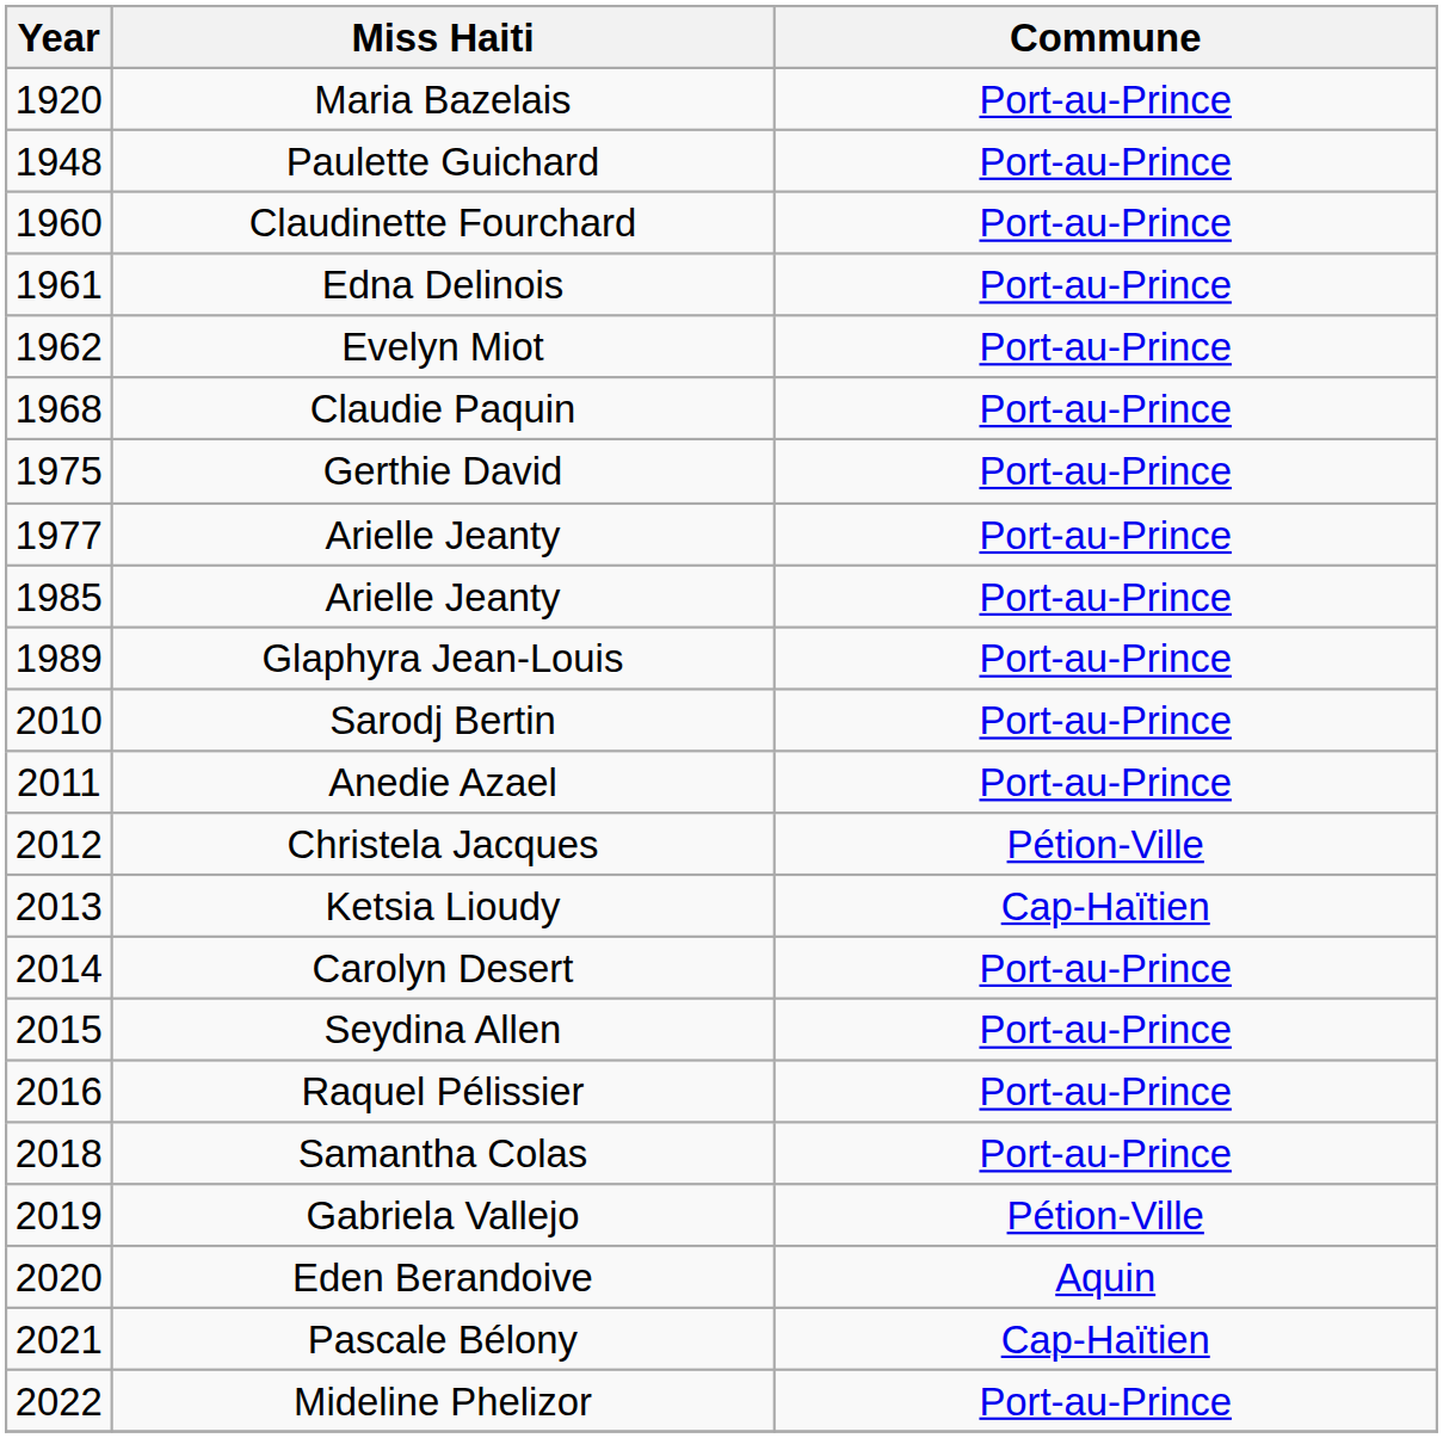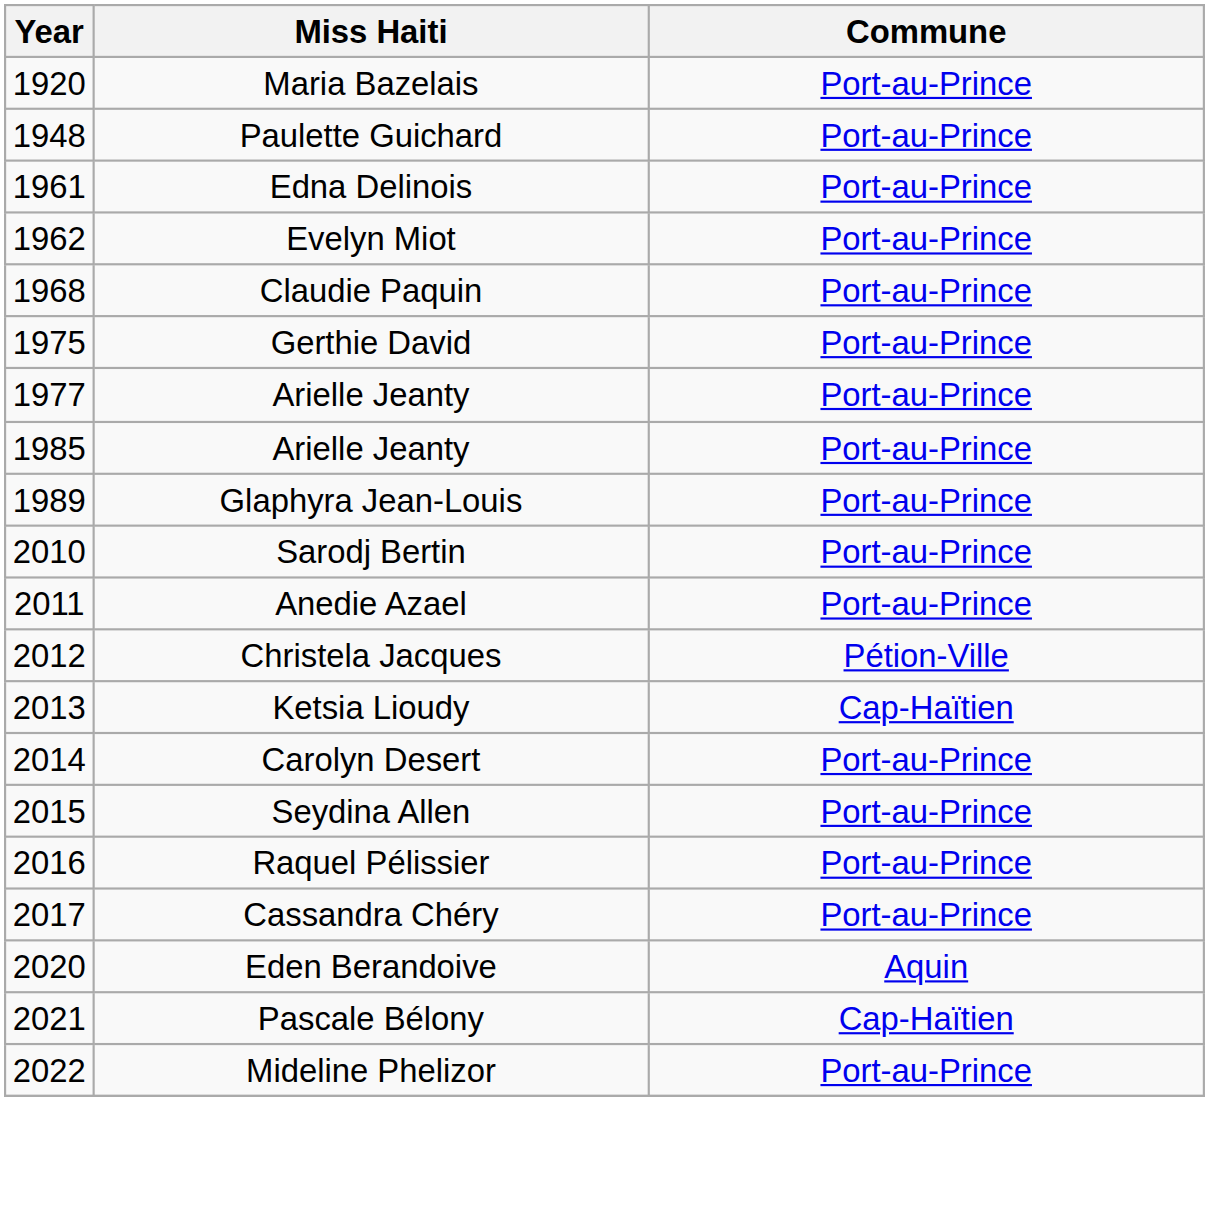 <table class="wikitable sortable" style="font-size:95%; text-align:center;">
 <tr>
 <th !width="60">Year</th>
 <th width="250">Miss Haiti</th>
 <th width="250">Commune</th>
 </tr>
 <tr>
 <td>1920</td>
 <td>Maria Bazelais</td>
 <td><a href='#'>Port-au-Prince</a></td>
 </tr>
 <tr>
 <td>1948</td>
 <td>Paulette Guichard</td>
-<td><a href='#'>Port-au-Prince</a></td>
-</tr>
-<tr>
-<td>1960</td>
-<td>Claudinette Fourchard</td>
 <td><a href='#'>Port-au-Prince</a></td>
 </tr>
 <tr>
 <td>1961</td>
 <td>Edna Delinois</td>
 <td><a href='#'>Port-au-Prince</a></td>
 </tr>
 <tr>
 <td>1962</td>
 <td>Evelyn Miot</td>
 <td><a href='#'>Port-au-Prince</a></td>
 </tr>
 <tr>
 <td>1968</td>
 <td>Claudie Paquin</td>
 <td><a href='#'>Port-au-Prince</a></td>
 </tr>
 <tr>
 <td>1975</td>
 <td>Gerthie David</td>
 <td><a href='#'>Port-au-Prince</a></td>
 </tr>
 <tr>
 <td>1977</td>
 <td>Arielle Jeanty</td>
 <td><a href='#'>Port-au-Prince</a></td>
 </tr>
 <tr>
 <td>1985</td>
 <td>Arielle Jeanty</td>
 <td><a href='#'>Port-au-Prince</a></td>
 </tr>
 <tr>
 <td>1989</td>
 <td>Glaphyra Jean-Louis</td>
 <td><a href='#'>Port-au-Prince</a></td>
 </tr>
 <tr>
 <td>2010</td>
 <td>Sarodj Bertin</td>
 <td><a href='#'>Port-au-Prince</a></td>
 </tr>
 <tr>
 <td>2011</td>
 <td>Anedie Azael</td>
 <td><a href='#'>Port-au-Prince</a></td>
 </tr>
 <tr>
 <td>2012</td>
 <td>Christela Jacques</td>
 <td><a href='#'>Pétion-Ville</a></td>
 </tr>
 <tr>
 <td>2013</td>
 <td>Ketsia Lioudy</td>
 <td><a href='#'>Cap-Haïtien</a></td>
 </tr>
 <tr>
 <td>2014</td>
 <td>Carolyn Desert</td>
 <td><a href='#'>Port-au-Prince</a></td>
 </tr>
 <tr>
 <td>2015</td>
 <td>Seydina Allen</td>
 <td><a href='#'>Port-au-Prince</a></td>
 </tr>
 <tr>
 <td>2016</td>
 <td>Raquel Pélissier</td>
 <td><a href='#'>Port-au-Prince</a></td>
 </tr>
 <tr>
-<td>2018</td>
-<td>Samantha Colas</td>
+<td>2017</td>
+<td>Cassandra Chéry</td>
 <td><a href='#'>Port-au-Prince</a></td>
-</tr>
-<tr>
-<td>2019</td>
-<td>Gabriela Vallejo</td>
-<td><a href='#'>Pétion-Ville</a></td>
 </tr>
 <tr>
 <td>2020</td>
 <td>Eden Berandoive</td>
 <td><a href='#'>Aquin</a></td>
 </tr>
 <tr>
 <td>2021</td>
 <td>Pascale Bélony</td>
 <td><a href='#'>Cap-Haïtien</a></td>
 </tr>
 <tr>
 <td>2022</td>
 <td>Mideline Phelizor</td>
 <td><a href='#'>Port-au-Prince</a></td>
 </tr>
 <tr>
 </tr>
 </table>
